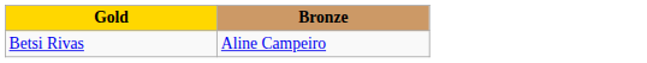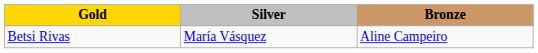 <table class="wikitable" style="text-align:left">
 <tr align="center">
 <td width=200 bgcolor=gold><strong>Gold</strong></td>
+<td width=200 bgcolor=silver><strong>Silver</strong></td>
 <td width=200 bgcolor=CC9966><strong>Bronze</strong></td>
 </tr>
 <tr>
 <td><a href='#'>Betsi Rivas</a><br><em></em></td>
+<td><a href='#'>María Vásquez</a><br><em></em></td>
 <td><a href='#'>Aline Campeiro</a><br><em></em></td>
 </tr>
 </table>
